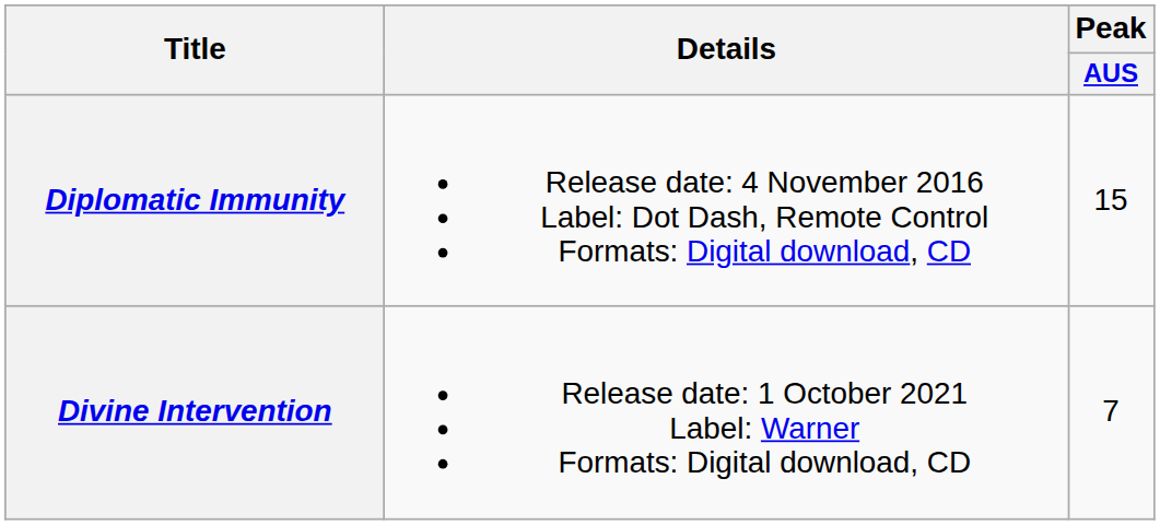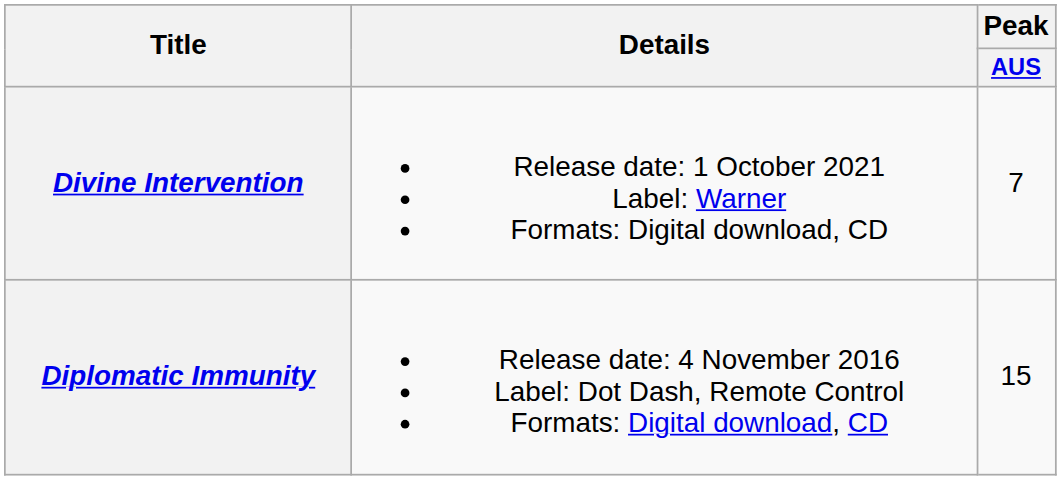 <table class="wikitable plainrowheaders" style="text-align:center;">
 <tr>
 <th style="width:12em;" rowspan="2">Title</th>
 <th style="width:22em;" rowspan="2">Details</th>
 <th colspan="1">Peak</th>
 </tr>
 <tr>
 <th style="font-size:85%;"><a href='#'>AUS</a><br></th>
 </tr>
 <tr>
+<th scope="row"><em><a href='#'>Divine Intervention</a></em></th>
+<td><br><ul><li>Release date: 1 October 2021</li><li>Label: <a href='#'>Warner</a></li><li>Formats: Digital download, CD</li></ul></td>
+<td>7<br></td>
+</tr>
+<tr>
 <th scope="row"><em><a href='#'>Diplomatic Immunity</a></em></th>
 <td><br><ul><li>Release date: 4 November 2016</li><li>Label: Dot Dash, Remote Control</li><li>Formats: <a href='#'>Digital download</a>, <a href='#'>CD</a></li></ul></td>
 <td>15</td>
 </tr>
-<tr>
-<th scope="row"><em><a href='#'>Divine Intervention</a></em></th>
-<td><br><ul><li>Release date: 1 October 2021</li><li>Label: <a href='#'>Warner</a></li><li>Formats: Digital download, CD</li></ul></td>
-<td>7<br></td>
-</tr>
 </table>
